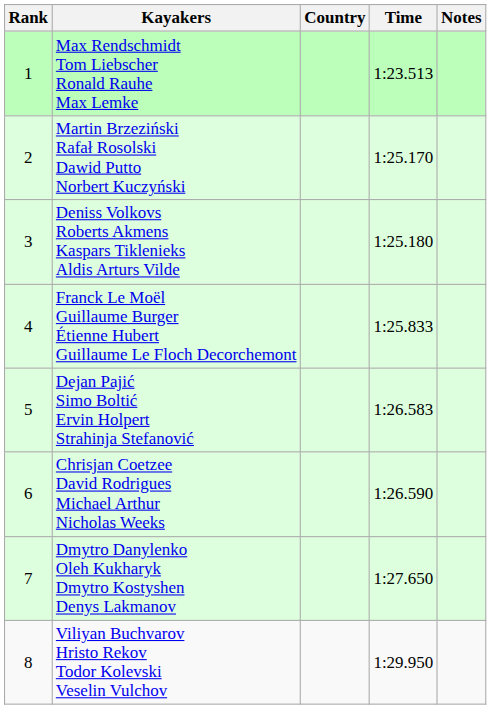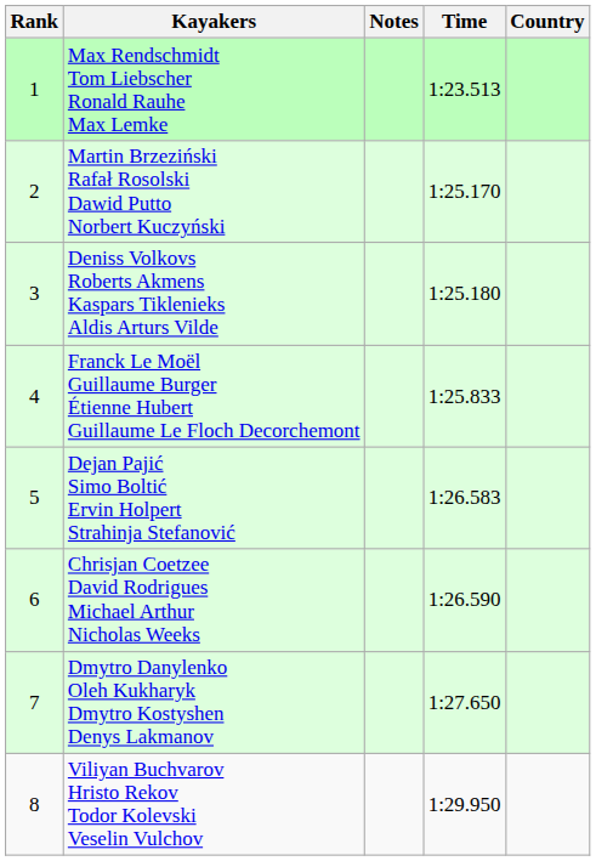 <table class="wikitable" style="text-align:center">
 <tr>
 <th>Rank</th>
 <th>Kayakers</th>
+<th>Notes</th>
+<th>Time</th>
 <th>Country</th>
-<th>Time</th>
-<th>Notes</th>
 </tr>
 <tr bgcolor=bbffbb>
 <td>1</td>
 <td align="left"><a href='#'>Max Rendschmidt</a><br><a href='#'>Tom Liebscher</a><br><a href='#'>Ronald Rauhe</a><br><a href='#'>Max Lemke</a></td>
+<td></td>
+<td>1:23.513</td>
 <td align="left"></td>
-<td>1:23.513</td>
-<td></td>
 </tr>
 <tr bgcolor=ddffdd>
 <td>2</td>
 <td align="left"><a href='#'>Martin Brzeziński</a><br><a href='#'>Rafał Rosolski</a><br><a href='#'>Dawid Putto</a><br><a href='#'>Norbert Kuczyński</a></td>
+<td></td>
+<td>1:25.170</td>
 <td align="left"></td>
-<td>1:25.170</td>
-<td></td>
 </tr>
 <tr bgcolor=ddffdd>
 <td>3</td>
 <td align="left"><a href='#'>Deniss Volkovs</a><br><a href='#'>Roberts Akmens</a><br><a href='#'>Kaspars Tiklenieks</a><br><a href='#'>Aldis Arturs Vilde</a></td>
+<td></td>
+<td>1:25.180</td>
 <td align="left"></td>
-<td>1:25.180</td>
-<td></td>
 </tr>
 <tr bgcolor=ddffdd>
 <td>4</td>
 <td align="left"><a href='#'>Franck Le Moël</a><br><a href='#'>Guillaume Burger</a><br><a href='#'>Étienne Hubert</a><br><a href='#'>Guillaume Le Floch Decorchemont</a></td>
+<td></td>
+<td>1:25.833</td>
 <td align="left"></td>
-<td>1:25.833</td>
-<td></td>
 </tr>
 <tr bgcolor=ddffdd>
 <td>5</td>
 <td align="left"><a href='#'>Dejan Pajić</a><br><a href='#'>Simo Boltić</a><br><a href='#'>Ervin Holpert</a><br><a href='#'>Strahinja Stefanović</a></td>
+<td></td>
+<td>1:26.583</td>
 <td align="left"></td>
-<td>1:26.583</td>
-<td></td>
 </tr>
 <tr bgcolor=ddffdd>
 <td>6</td>
 <td align="left"><a href='#'>Chrisjan Coetzee</a><br><a href='#'>David Rodrigues</a><br><a href='#'>Michael Arthur</a><br><a href='#'>Nicholas Weeks</a></td>
+<td></td>
+<td>1:26.590</td>
 <td align="left"></td>
-<td>1:26.590</td>
-<td></td>
 </tr>
 <tr bgcolor=ddffdd>
 <td>7</td>
 <td align="left"><a href='#'>Dmytro Danylenko</a><br><a href='#'>Oleh Kukharyk</a><br><a href='#'>Dmytro Kostyshen</a><br><a href='#'>Denys Lakmanov</a></td>
+<td></td>
+<td>1:27.650</td>
 <td align="left"></td>
-<td>1:27.650</td>
-<td></td>
 </tr>
 <tr>
 <td>8</td>
 <td align="left"><a href='#'>Viliyan Buchvarov</a><br><a href='#'>Hristo Rekov</a><br><a href='#'>Todor Kolevski</a><br><a href='#'>Veselin Vulchov</a></td>
+<td></td>
+<td>1:29.950</td>
 <td align="left"></td>
-<td>1:29.950</td>
-<td></td>
 </tr>
 </table>
